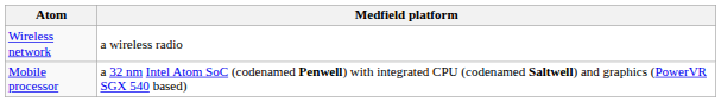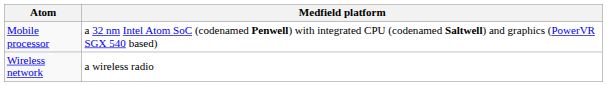 <table class="wikitable">
 <tr>
 <th>Atom</th>
 <th>Medfield platform</th>
 </tr>
 <tr>
+<td><a href='#'>Mobile processor</a></td>
+<td style="background:white">a <a href='#'>32 nm</a> <a href='#'>Intel Atom SoC</a> (codenamed <strong>Penwell</strong>) with integrated CPU (codenamed <strong>Saltwell</strong>) and graphics (<a href='#'>PowerVR SGX 540</a> based)</td>
+</tr>
+<tr>
 <td><a href='#'>Wireless network</a></td>
 <td style="background:white">a wireless radio</td>
 </tr>
-<tr>
-<td><a href='#'>Mobile processor</a></td>
-<td style="background:white">a <a href='#'>32 nm</a> <a href='#'>Intel Atom SoC</a> (codenamed <strong>Penwell</strong>) with integrated CPU (codenamed <strong>Saltwell</strong>) and graphics (<a href='#'>PowerVR SGX 540</a> based)</td>
-</tr>
 </table>
